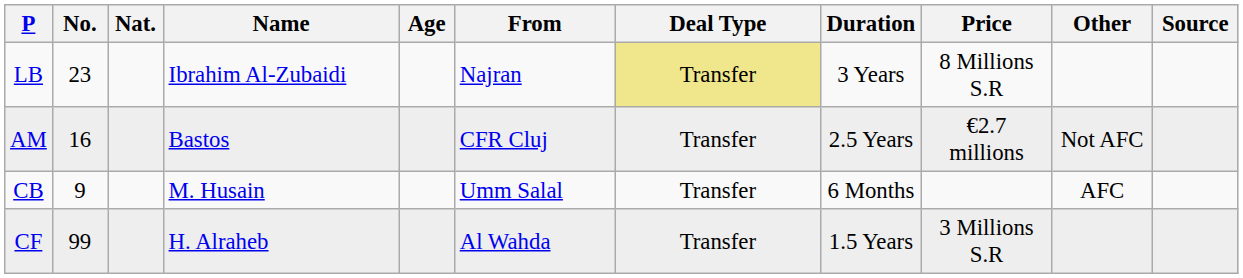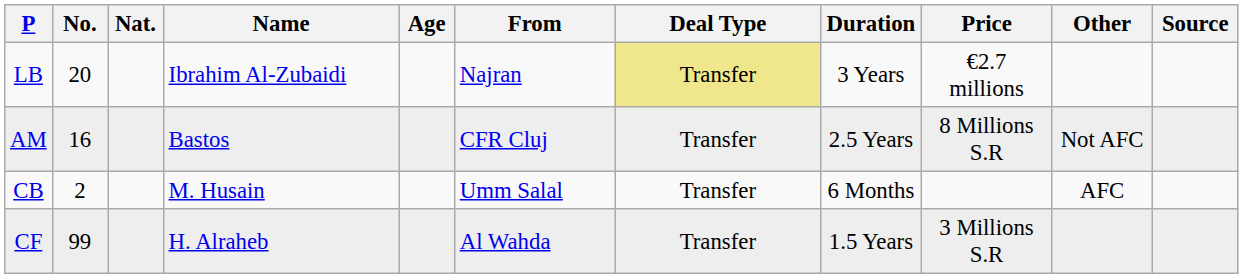 <table class="wikitable" style="font-size: 95%; text-align: center;">
 <tr>
 <th style="width:  20px;"><a href='#'>P</a></th>
 <th style="width:  30px;">No.</th>
 <th style="width:  30px;">Nat.</th>
 <th style="width: 150px;">Name</th>
 <th style="width:  30px;">Age</th>
 <th style="width: 100px;">From</th>
 <th style="width: 130px;">Deal Type</th>
 <th style="width:  60px;">Duration</th>
 <th style="width:  80px;">Price</th>
 <th style="width:  60px;">Other</th>
 <th style="width:  50px;">Source</th>
 </tr>
 <tr>
 <td><a href='#'>LB</a></td>
-<td>23</td>
+<td>20</td>
 <td></td>
 <td align=left><a href='#'>Ibrahim Al-Zubaidi</a></td>
 <td></td>
 <td align=left> <a href='#'>Najran</a></td>
 <td style="background: khaki;">Transfer</td>
 <td>3 Years</td>
-<td>8 Millions S.R</td>
+<td>€2.7 millions</td>
 <td></td>
 <td></td>
 </tr>
 <tr bgcolor="#EEEEEE">
 <td><a href='#'>AM</a></td>
 <td>16</td>
 <td></td>
 <td align=left><a href='#'>Bastos</a></td>
 <td></td>
 <td align=left><a href='#'>CFR Cluj</a></td>
 <td>Transfer</td>
 <td>2.5 Years</td>
-<td>€2.7 millions</td>
+<td>8 Millions S.R</td>
 <td>Not AFC</td>
 <td></td>
 </tr>
 <tr>
 <td><a href='#'>CB</a></td>
-<td>9</td>
+<td>2</td>
 <td></td>
 <td align=left><a href='#'>M. Husain</a></td>
 <td></td>
 <td align=left> <a href='#'>Umm Salal</a></td>
 <td>Transfer</td>
 <td>6 Months</td>
 <td></td>
 <td>AFC</td>
 <td></td>
 </tr>
 <tr bgcolor="#EEEEEE">
 <td><a href='#'>CF</a></td>
 <td>99</td>
 <td></td>
 <td align=left><a href='#'>H. Alraheb</a></td>
 <td></td>
 <td align=left> <a href='#'>Al Wahda</a></td>
 <td>Transfer</td>
 <td>1.5 Years</td>
 <td>3 Millions S.R</td>
 <td></td>
 <td></td>
 </tr>
 </table>
